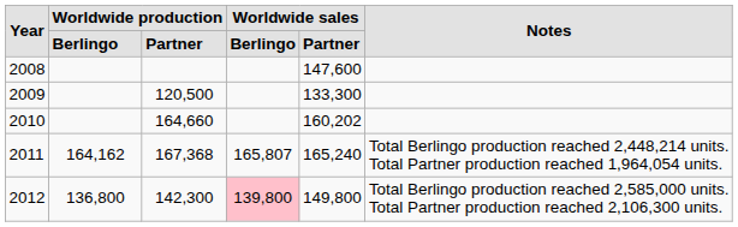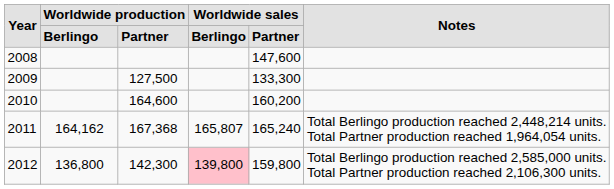 <table class="wikitable" style=";">
 <tr align="center">
 <td rowspan=2 style="background:#e2e2e2;"><strong>Year</strong></td>
 <td colspan=2 style="background:#e2e2e2;"><strong>Worldwide production</strong></td>
 <td colspan=2 style="background:#e2e2e2;"><strong>Worldwide sales</strong></td>
 <td rowspan=2 style="background:#e2e2e2;"><strong>Notes</strong></td>
 </tr>
 <tr>
 <td style="background:#e2e2e2;"><strong>Berlingo</strong></td>
 <td style="background:#e2e2e2;"><strong>Partner</strong></td>
 <td style="background:#e2e2e2;"><strong>Berlingo</strong></td>
 <td style="background:#e2e2e2;"><strong>Partner</strong></td>
 </tr>
 <tr>
 <td>2008</td>
 <td></td>
 <td></td>
 <td></td>
 <td align="center">147,600</td>
 <td></td>
 </tr>
 <tr>
 <td>2009</td>
 <td></td>
-<td align="center">120,500</td>
+<td align="center">127,500</td>
 <td></td>
 <td align="center">133,300</td>
 <td></td>
 </tr>
 <tr>
 <td>2010</td>
 <td></td>
-<td align="center">164,660</td>
+<td align="center">164,600</td>
 <td></td>
-<td align="center">160,202</td>
+<td align="center">160,200</td>
 <td></td>
 </tr>
 <tr>
 <td>2011</td>
 <td align="center">164,162</td>
 <td align="center">167,368</td>
 <td align="center">165,807</td>
 <td align="center">165,240</td>
 <td>Total Berlingo production reached 2,448,214 units.<br>Total Partner production reached 1,964,054 units.</td>
 </tr>
 <tr>
 <td>2012</td>
 <td align="center">136,800</td>
 <td align="center">142,300</td>
 <td align="center" style="background: pink;">139,800</td>
-<td align="center">149,800</td>
+<td align="center">159,800</td>
 <td>Total Berlingo production reached 2,585,000 units.<br>Total Partner production reached 2,106,300 units.</td>
 </tr>
 </table>
